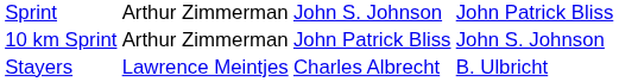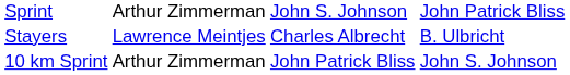 <table>
 <tr>
 <td><a href='#'>Sprint</a> <br></td>
 <td>Arthur Zimmerman<br><small></small></td>
 <td><a href='#'>John S. Johnson</a><br><small></small></td>
 <td><a href='#'>John Patrick Bliss</a><br><small></small></td>
 </tr>
 <tr>
+<td><a href='#'>Stayers</a><br></td>
+<td><a href='#'>Lawrence Meintjes</a><br><small></small></td>
+<td><a href='#'>Charles Albrecht</a><br><small></small></td>
+<td><a href='#'>B. Ulbricht</a><br><small></small></td>
+</tr>
+<tr>
 <td><a href='#'>10 km Sprint</a><br></td>
 <td>Arthur Zimmerman<br><small></small></td>
 <td><a href='#'>John Patrick Bliss</a><br><small></small></td>
 <td><a href='#'>John S. Johnson</a><br><small></small></td>
 </tr>
-<tr>
-<td><a href='#'>Stayers</a><br></td>
-<td><a href='#'>Lawrence Meintjes</a><br><small></small></td>
-<td><a href='#'>Charles Albrecht</a><br><small></small></td>
-<td><a href='#'>B. Ulbricht</a><br><small></small></td>
-</tr>
 </table>
